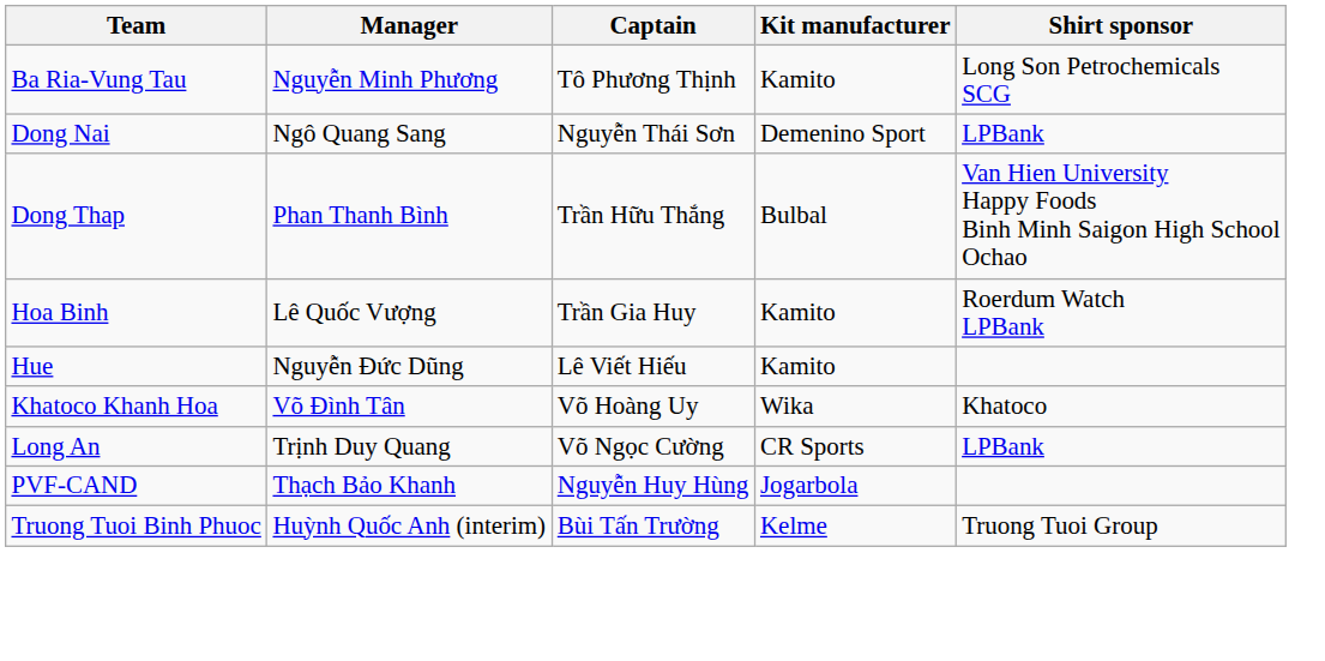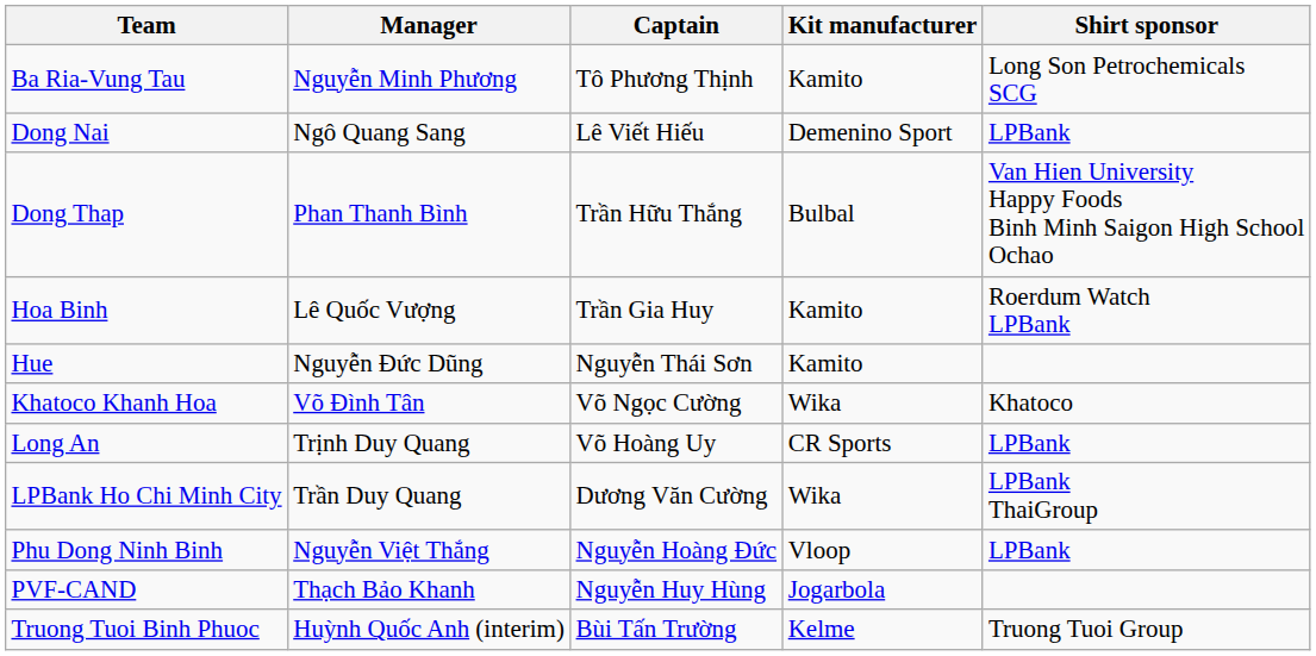 <table class="wikitable sortable">
 <tr>
 <th>Team</th>
 <th>Manager</th>
 <th>Captain</th>
 <th>Kit manufacturer</th>
 <th>Shirt sponsor</th>
 </tr>
 <tr>
 <td><a href='#'>Ba Ria-Vung Tau</a></td>
 <td> <a href='#'>Nguyễn Minh Phương</a></td>
 <td> Tô Phương Thịnh</td>
 <td> Kamito</td>
 <td> Long Son Petrochemicals<br> <a href='#'>SCG</a></td>
 </tr>
 <tr>
 <td><a href='#'>Dong Nai</a></td>
 <td> Ngô Quang Sang</td>
-<td> Nguyễn Thái Sơn</td>
+<td> Lê Viết Hiếu</td>
 <td> Demenino Sport</td>
 <td> <a href='#'>LPBank</a></td>
 </tr>
 <tr>
 <td><a href='#'>Dong Thap</a></td>
 <td> <a href='#'>Phan Thanh Bình</a></td>
 <td> Trần Hữu Thắng</td>
 <td> Bulbal</td>
 <td> <a href='#'>Van Hien University</a><br> Happy Foods<br> Binh Minh Saigon High School<br> Ochao</td>
 </tr>
 <tr>
 <td><a href='#'>Hoa Binh</a></td>
 <td> Lê Quốc Vượng</td>
 <td> Trần Gia Huy</td>
 <td> Kamito</td>
 <td> Roerdum Watch<br> <a href='#'>LPBank</a></td>
 </tr>
 <tr>
 <td><a href='#'>Hue</a></td>
 <td> Nguyễn Đức Dũng</td>
-<td> Lê Viết Hiếu</td>
+<td> Nguyễn Thái Sơn</td>
 <td> Kamito</td>
 <td></td>
 </tr>
 <tr>
 <td><a href='#'>Khatoco Khanh Hoa</a></td>
 <td> <a href='#'>Võ Đình Tân</a></td>
-<td> Võ Hoàng Uy</td>
+<td> Võ Ngọc Cường</td>
 <td> Wika</td>
 <td> Khatoco</td>
 </tr>
 <tr>
 <td><a href='#'>Long An</a></td>
 <td> Trịnh Duy Quang</td>
-<td> Võ Ngọc Cường</td>
+<td> Võ Hoàng Uy</td>
 <td> CR Sports</td>
+<td> <a href='#'>LPBank</a></td>
+</tr>
+<tr>
+<td><a href='#'>LPBank Ho Chi Minh City</a></td>
+<td> Trần Duy Quang</td>
+<td> Dương Văn Cường</td>
+<td> Wika</td>
+<td> <a href='#'>LPBank</a> <br>  ThaiGroup</td>
+</tr>
+<tr>
+<td><a href='#'>Phu Dong Ninh Binh</a></td>
+<td> <a href='#'>Nguyễn Việt Thắng</a></td>
+<td> <a href='#'>Nguyễn Hoàng Đức</a></td>
+<td> Vloop</td>
 <td> <a href='#'>LPBank</a></td>
 </tr>
 <tr>
 <td><a href='#'>PVF-CAND</a></td>
 <td> <a href='#'>Thạch Bảo Khanh</a></td>
 <td> <a href='#'>Nguyễn Huy Hùng</a></td>
 <td> <a href='#'>Jogarbola</a></td>
 <td></td>
 </tr>
 <tr>
 <td><a href='#'>Truong Tuoi Binh Phuoc</a></td>
 <td> <a href='#'>Huỳnh Quốc Anh</a> (interim)</td>
 <td> <a href='#'>Bùi Tấn Trường</a></td>
 <td> <a href='#'>Kelme</a></td>
 <td> Truong Tuoi Group</td>
 </tr>
 </table>
